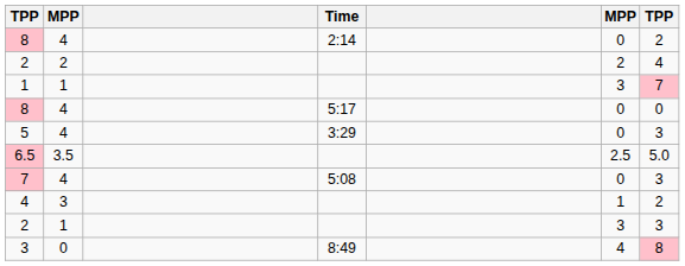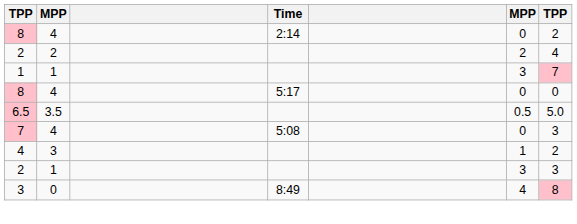 <table class="wikitable" style="text-align: center;" |>
 <tr>
 <th width="35">TPP</th>
 <th width="35">MPP</th>
 <th width="250"></th>
 <th width="45">Time</th>
 <th width="250"></th>
 <th width="35">MPP</th>
 <th width="35">TPP</th>
 </tr>
 <tr>
 <td bgcolor=pink>8</td>
 <td>4</td>
 <td style="text-align:left;"></td>
 <td>2:14</td>
 <td style="text-align:left;"><strong></strong></td>
 <td>0</td>
 <td>2</td>
 </tr>
 <tr>
 <td>2</td>
 <td>2</td>
 <td style="text-align:left;"></td>
 <td></td>
 <td style="text-align:left;"></td>
 <td>2</td>
 <td>4</td>
 </tr>
 <tr>
 <td>1</td>
 <td>1</td>
 <td style="text-align:left;"><strong></strong></td>
 <td></td>
 <td style="text-align:left;"></td>
 <td>3</td>
 <td bgcolor=pink>7</td>
 </tr>
 <tr>
 <td bgcolor=pink>8</td>
 <td>4</td>
 <td style="text-align:left;"></td>
 <td>5:17</td>
 <td style="text-align:left;"><strong></strong></td>
 <td>0</td>
 <td>0</td>
 </tr>
 <tr>
-<td>5</td>
-<td>4</td>
-<td style="text-align:left;"></td>
-<td>3:29</td>
-<td style="text-align:left;"><strong></strong></td>
-<td>0</td>
-<td>3</td>
-</tr>
-<tr>
 <td bgcolor=pink>6.5</td>
 <td>3.5</td>
 <td style="text-align:left;"></td>
 <td></td>
 <td style="text-align:left;"><strong></strong></td>
-<td>2.5</td>
+<td>0.5</td>
 <td>5.0</td>
 </tr>
 <tr>
 <td bgcolor=pink>7</td>
 <td>4</td>
 <td style="text-align:left;"></td>
 <td>5:08</td>
 <td style="text-align:left;"><strong></strong></td>
 <td>0</td>
 <td>3</td>
 </tr>
 <tr>
 <td>4</td>
 <td>3</td>
 <td style="text-align:left;"></td>
 <td></td>
 <td style="text-align:left;"><strong></strong></td>
 <td>1</td>
 <td>2</td>
 </tr>
 <tr>
 <td>2</td>
 <td>1</td>
 <td style="text-align:left;"><strong></strong></td>
 <td></td>
 <td style="text-align:left;"></td>
 <td>3</td>
 <td>3</td>
 </tr>
 <tr>
 <td>3</td>
 <td>0</td>
 <td style="text-align:left;"><strong></strong></td>
 <td>8:49</td>
 <td style="text-align:left;"></td>
 <td>4</td>
 <td bgcolor=pink>8</td>
 </tr>
 </table>
